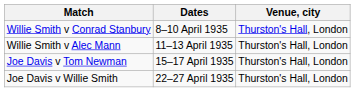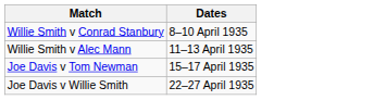 <table class="wikitable">
 <tr>
 <th scope="col">Match</th>
 <th scope="col">Dates</th>
-<th scope="col">Venue, city</th>
 </tr>
 <tr>
 <td><a href='#'>Willie Smith</a> v <a href='#'>Conrad Stanbury</a></td>
 <td>8–10 April 1935</td>
-<td><a href='#'>Thurston's Hall</a>, London</td>
 </tr>
 <tr>
 <td>Willie Smith v <a href='#'>Alec Mann</a></td>
 <td>11–13 April 1935</td>
-<td>Thurston's Hall, London</td>
 </tr>
 <tr>
 <td><a href='#'>Joe Davis</a> v <a href='#'>Tom Newman</a></td>
 <td>15–17 April 1935</td>
-<td>Thurston's Hall, London</td>
 </tr>
 <tr>
 <td>Joe Davis v  Willie Smith</td>
 <td>22–27 April 1935</td>
-<td>Thurston's Hall, London</td>
 </tr>
 </table>
